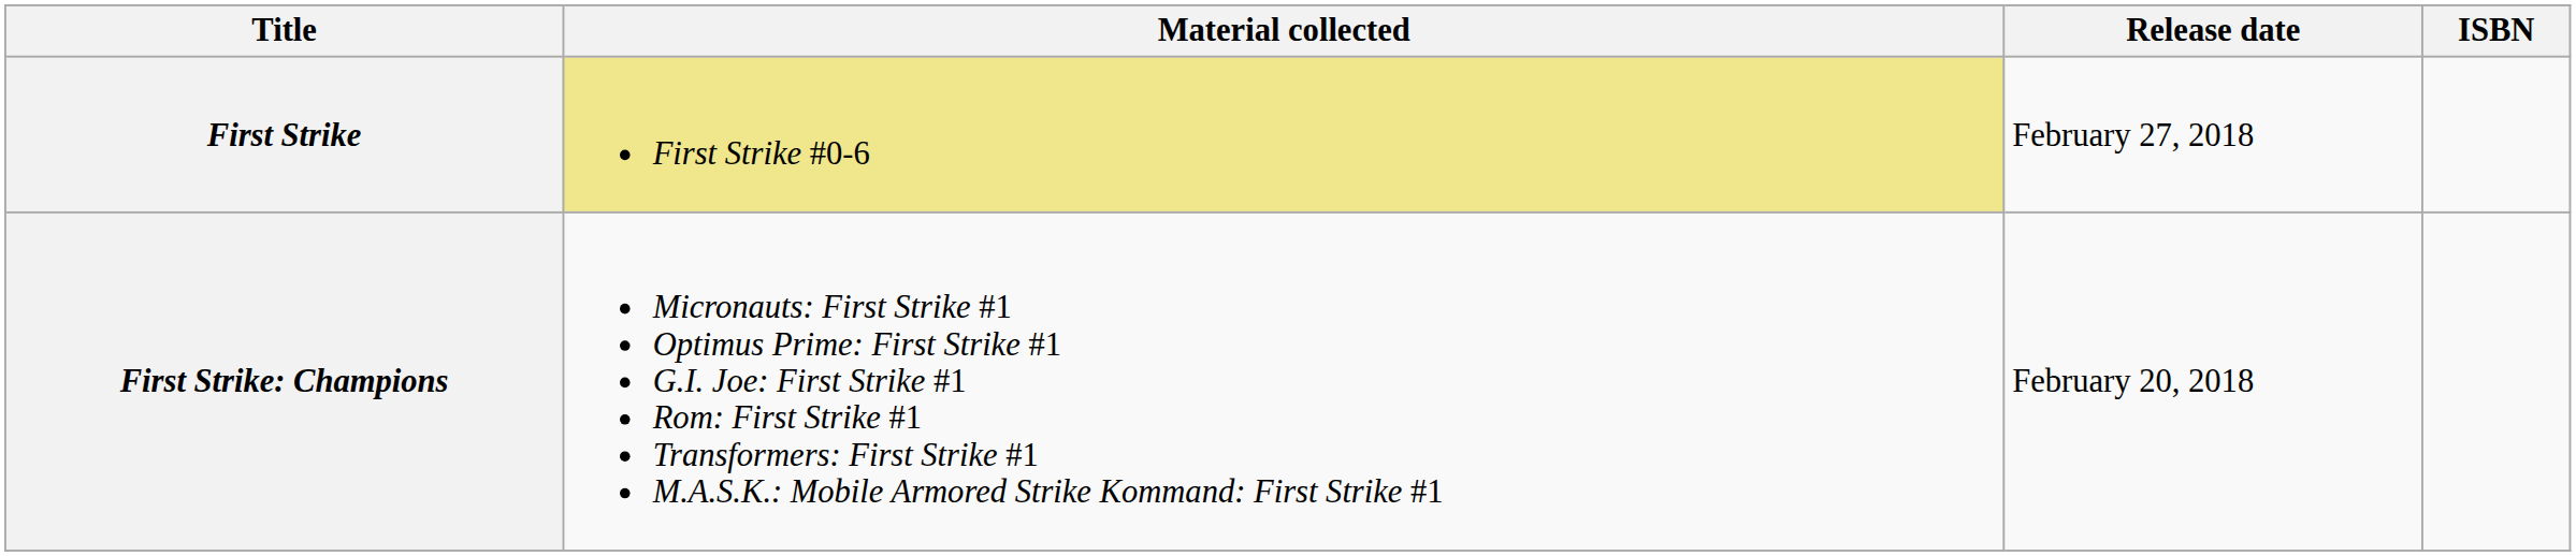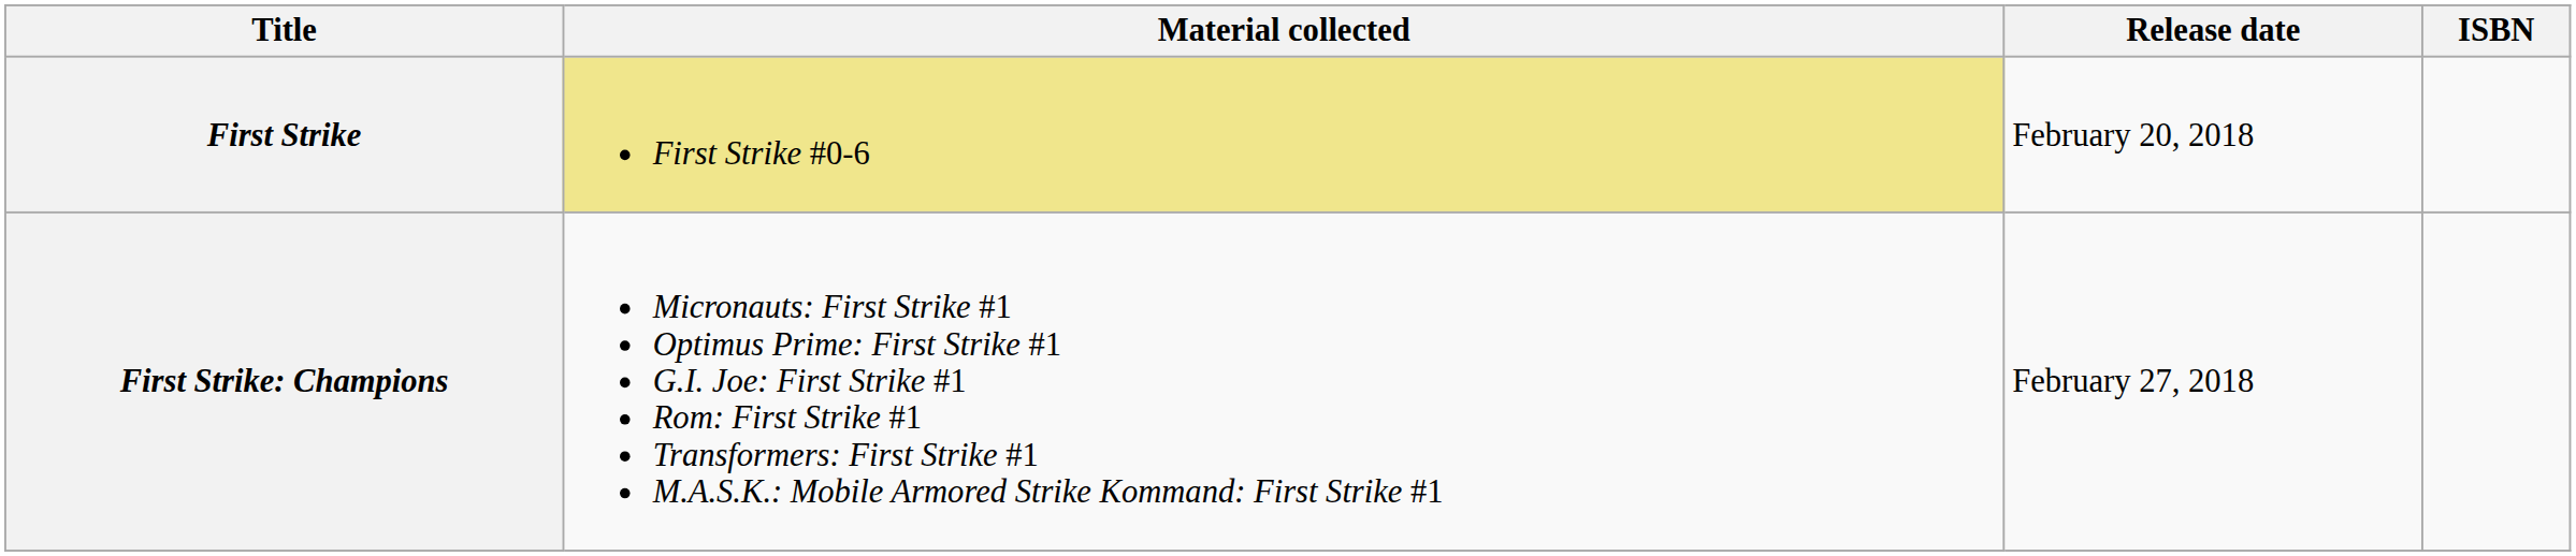 <table class="wikitable" width=99%>
 <tr>
 <th>Title</th>
 <th>Material collected</th>
 <th>Release date</th>
 <th>ISBN</th>
 </tr>
 <tr>
 <th><em>First Strike</em></th>
 <td style="background: khaki;"><br><ul><li><em>First Strike</em> #0-6</li></ul></td>
-<td>February 27, 2018</td>
+<td>February 20, 2018</td>
 <td> <br> </td>
 </tr>
 <tr>
 <th><em>First Strike: Champions</em></th>
 <td><br><ul><li><em>Micronauts: First Strike</em> #1</li><li><em>Optimus Prime: First Strike</em> #1</li><li><em>G.I. Joe: First Strike</em> #1</li><li><em>Rom: First Strike</em> #1</li><li><em>Transformers: First Strike</em> #1</li><li><em>M.A.S.K.: Mobile Armored Strike Kommand: First Strike</em> #1</li></ul></td>
-<td>February 20, 2018</td>
+<td>February 27, 2018</td>
 <td> <br> </td>
 </tr>
 </table>
